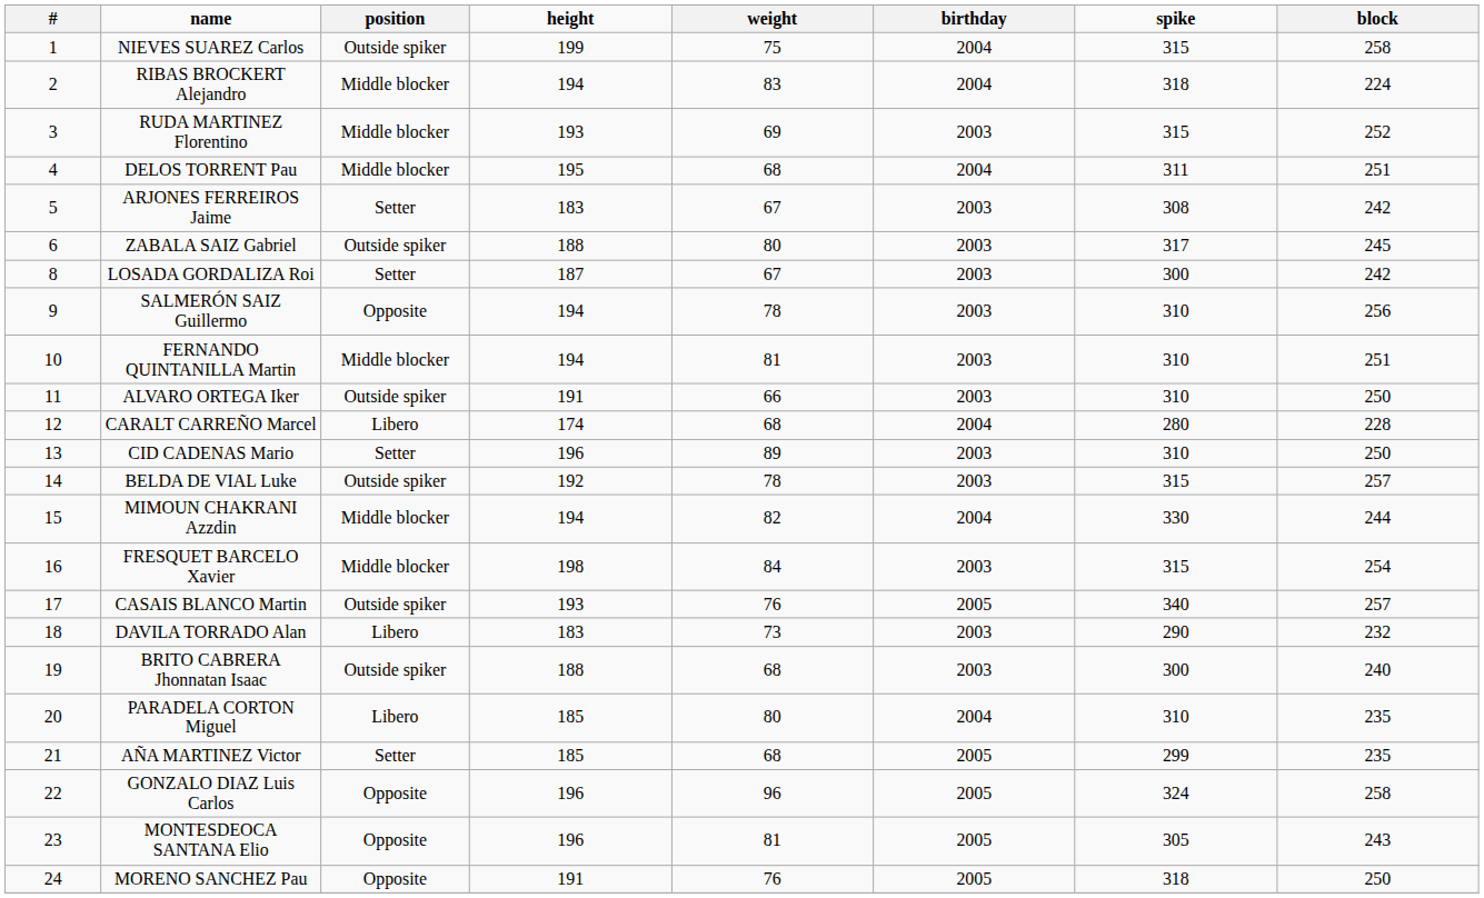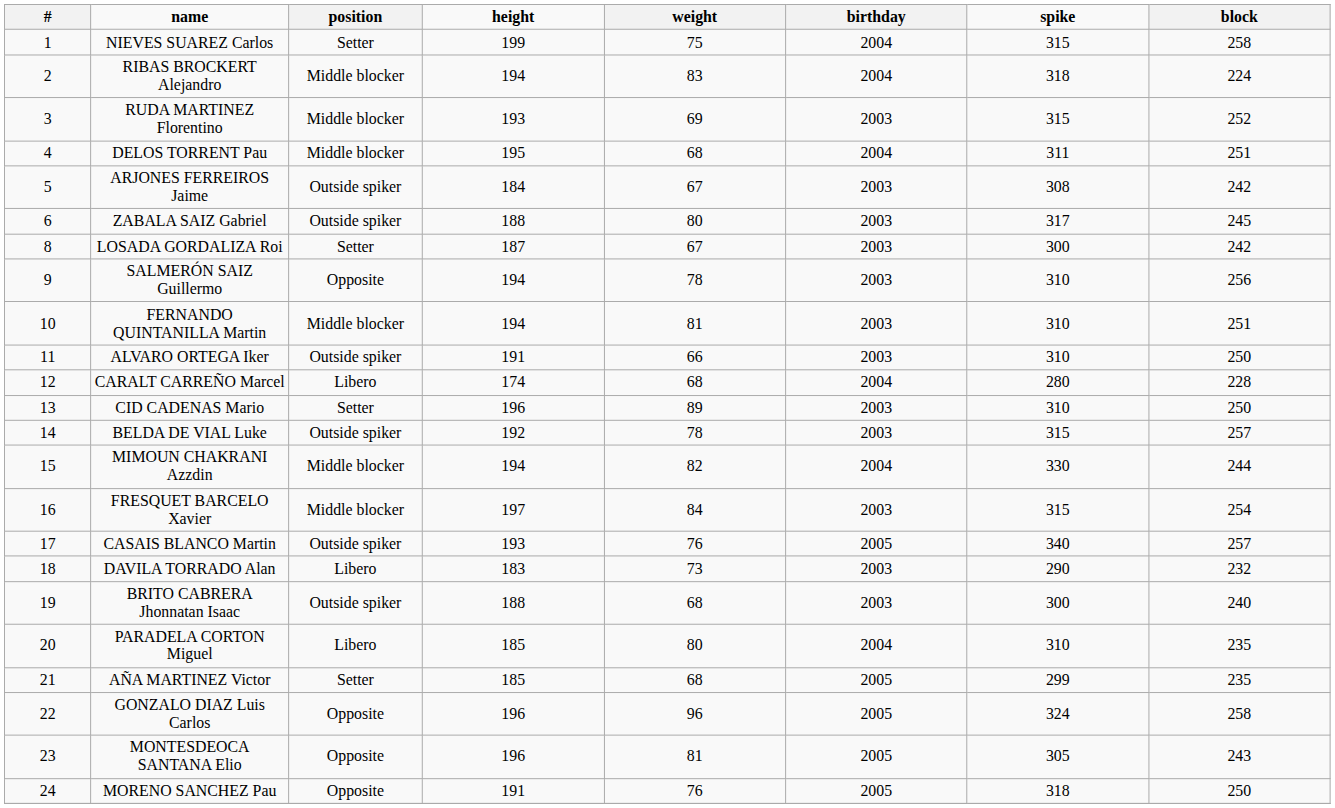 <table Class="wikitable sortable" style="text-align:center;">
 <tr>
 <th Style="width:5em">#</th>
 <td style="width:12em"><strong>name</strong></td>
 <th Style="width:8em"><strong>position</strong></th>
 <td style="width:11em"><strong>height</strong></td>
 <th Style="width:11em"><strong>weight</strong></th>
 <th Style="width:11em"><strong>birthday</strong></th>
 <td style="width:11em"><strong>spike</strong></td>
 <th Style="width:11em"><strong>block</strong></th>
 </tr>
 <tr>
 <td>1</td>
 <td>NIEVES SUAREZ Carlos</td>
-<td>Outside spiker</td>
+<td>Setter</td>
 <td>199</td>
 <td>75</td>
 <td>2004</td>
 <td>315</td>
 <td>258</td>
 </tr>
 <tr>
 <td>2</td>
 <td>RIBAS BROCKERT Alejandro</td>
 <td>Middle blocker</td>
 <td>194</td>
 <td>83</td>
 <td>2004</td>
 <td>318</td>
 <td>224</td>
 </tr>
 <tr>
 <td>3</td>
 <td>RUDA MARTINEZ Florentino</td>
 <td>Middle blocker</td>
 <td>193</td>
 <td>69</td>
 <td>2003</td>
 <td>315</td>
 <td>252</td>
 </tr>
 <tr>
 <td>4</td>
 <td>DELOS TORRENT Pau</td>
 <td>Middle blocker</td>
 <td>195</td>
 <td>68</td>
 <td>2004</td>
 <td>311</td>
 <td>251</td>
 </tr>
 <tr>
 <td>5</td>
 <td>ARJONES FERREIROS Jaime</td>
-<td>Setter</td>
-<td>183</td>
+<td>Outside spiker</td>
+<td>184</td>
 <td>67</td>
 <td>2003</td>
 <td>308</td>
 <td>242</td>
 </tr>
 <tr>
 <td>6</td>
 <td>ZABALA SAIZ Gabriel</td>
 <td>Outside spiker</td>
 <td>188</td>
 <td>80</td>
 <td>2003</td>
 <td>317</td>
 <td>245</td>
 </tr>
 <tr>
 <td>8</td>
 <td>LOSADA GORDALIZA Roi</td>
 <td>Setter</td>
 <td>187</td>
 <td>67</td>
 <td>2003</td>
 <td>300</td>
 <td>242</td>
 </tr>
 <tr>
 <td>9</td>
 <td>SALMERÓN SAIZ Guillermo</td>
 <td>Opposite</td>
 <td>194</td>
 <td>78</td>
 <td>2003</td>
 <td>310</td>
 <td>256</td>
 </tr>
 <tr>
 <td>10</td>
 <td>FERNANDO QUINTANILLA Martin</td>
 <td>Middle blocker</td>
 <td>194</td>
 <td>81</td>
 <td>2003</td>
 <td>310</td>
 <td>251</td>
 </tr>
 <tr>
 <td>11</td>
 <td>ALVARO ORTEGA Iker</td>
 <td>Outside spiker</td>
 <td>191</td>
 <td>66</td>
 <td>2003</td>
 <td>310</td>
 <td>250</td>
 </tr>
 <tr>
 <td>12</td>
 <td>CARALT CARREÑO Marcel</td>
 <td>Libero</td>
 <td>174</td>
 <td>68</td>
 <td>2004</td>
 <td>280</td>
 <td>228</td>
 </tr>
 <tr>
 <td>13</td>
 <td>CID CADENAS Mario</td>
 <td>Setter</td>
 <td>196</td>
 <td>89</td>
 <td>2003</td>
 <td>310</td>
 <td>250</td>
 </tr>
 <tr>
 <td>14</td>
 <td>BELDA DE VIAL Luke</td>
 <td>Outside spiker</td>
 <td>192</td>
 <td>78</td>
 <td>2003</td>
 <td>315</td>
 <td>257</td>
 </tr>
 <tr>
 <td>15</td>
 <td>MIMOUN CHAKRANI Azzdin</td>
 <td>Middle blocker</td>
 <td>194</td>
 <td>82</td>
 <td>2004</td>
 <td>330</td>
 <td>244</td>
 </tr>
 <tr>
 <td>16</td>
 <td>FRESQUET BARCELO Xavier</td>
 <td>Middle blocker</td>
-<td>198</td>
+<td>197</td>
 <td>84</td>
 <td>2003</td>
 <td>315</td>
 <td>254</td>
 </tr>
 <tr>
 <td>17</td>
 <td>CASAIS BLANCO Martin</td>
 <td>Outside spiker</td>
 <td>193</td>
 <td>76</td>
 <td>2005</td>
 <td>340</td>
 <td>257</td>
 </tr>
 <tr>
 <td>18</td>
 <td>DAVILA TORRADO Alan</td>
 <td>Libero</td>
 <td>183</td>
 <td>73</td>
 <td>2003</td>
 <td>290</td>
 <td>232</td>
 </tr>
 <tr>
 <td>19</td>
 <td>BRITO CABRERA Jhonnatan Isaac</td>
 <td>Outside spiker</td>
 <td>188</td>
 <td>68</td>
 <td>2003</td>
 <td>300</td>
 <td>240</td>
 </tr>
 <tr>
 <td>20</td>
 <td>PARADELA CORTON Miguel</td>
 <td>Libero</td>
 <td>185</td>
 <td>80</td>
 <td>2004</td>
 <td>310</td>
 <td>235</td>
 </tr>
 <tr>
 <td>21</td>
 <td>AÑA MARTINEZ Victor</td>
 <td>Setter</td>
 <td>185</td>
 <td>68</td>
 <td>2005</td>
 <td>299</td>
 <td>235</td>
 </tr>
 <tr>
 <td>22</td>
 <td>GONZALO DIAZ Luis Carlos</td>
 <td>Opposite</td>
 <td>196</td>
 <td>96</td>
 <td>2005</td>
 <td>324</td>
 <td>258</td>
 </tr>
 <tr>
 <td>23</td>
 <td>MONTESDEOCA SANTANA Elio</td>
 <td>Opposite</td>
 <td>196</td>
 <td>81</td>
 <td>2005</td>
 <td>305</td>
 <td>243</td>
 </tr>
 <tr>
 <td>24</td>
 <td>MORENO SANCHEZ Pau</td>
 <td>Opposite</td>
 <td>191</td>
 <td>76</td>
 <td>2005</td>
 <td>318</td>
 <td>250</td>
 </tr>
 <tr>
 </tr>
 </table>
